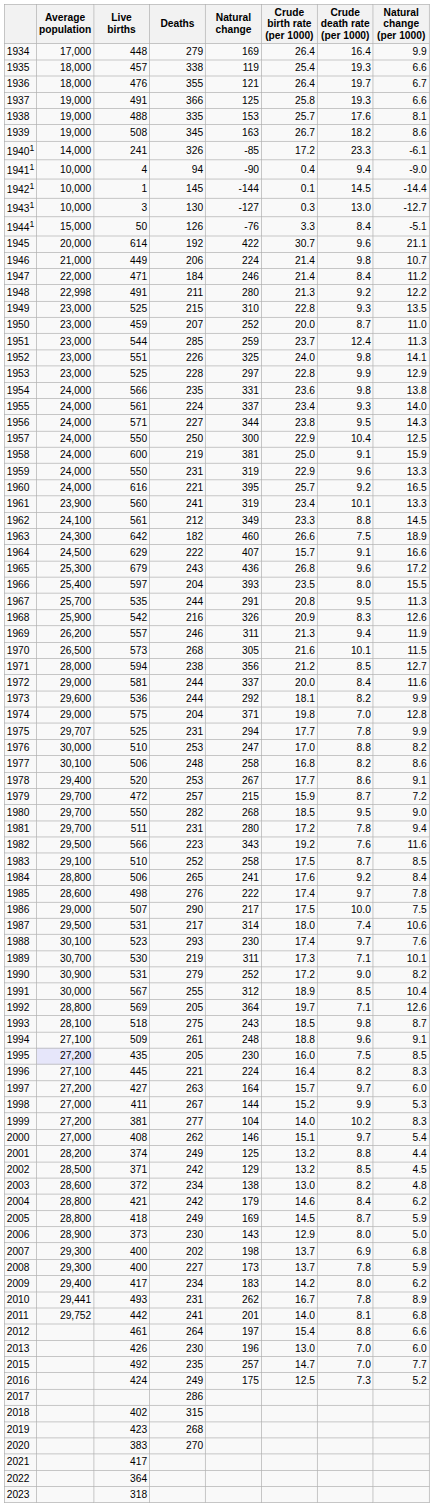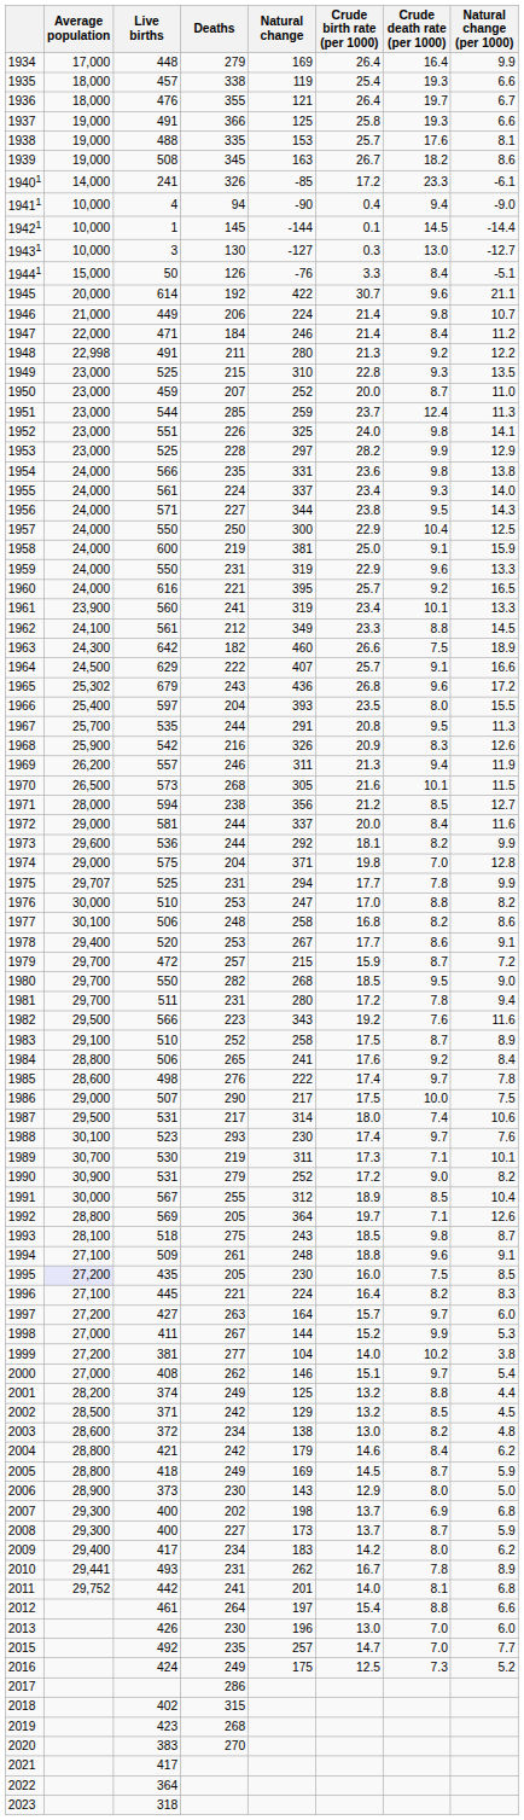 <table class="wikitable">
 <tr>
 <th></th>
 <th width="80pt">Average population</th>
 <th width="80pt">Live births</th>
 <th width="80pt">Deaths</th>
 <th width="80pt">Natural change</th>
 <th width="80pt">Crude birth rate (per 1000)</th>
 <th width="80pt">Crude death rate (per 1000)</th>
 <th width="80pt">Natural change (per 1000)</th>
 </tr>
 <tr>
 <td>1934</td>
 <td align="right">17,000</td>
 <td align="right">448</td>
 <td align="right">279</td>
 <td align="right">169</td>
 <td align="right">26.4</td>
 <td align="right">16.4</td>
 <td align="right">9.9</td>
 </tr>
 <tr>
 <td>1935</td>
 <td align="right">18,000</td>
 <td align="right">457</td>
 <td align="right">338</td>
 <td align="right">119</td>
 <td align="right">25.4</td>
 <td align="right">19.3</td>
 <td align="right">6.6</td>
 </tr>
 <tr>
 <td>1936</td>
 <td align="right">18,000</td>
 <td align="right">476</td>
 <td align="right">355</td>
 <td align="right">121</td>
 <td align="right">26.4</td>
 <td align="right">19.7</td>
 <td align="right">6.7</td>
 </tr>
 <tr>
 <td>1937</td>
 <td align="right">19,000</td>
 <td align="right">491</td>
 <td align="right">366</td>
 <td align="right">125</td>
 <td align="right">25.8</td>
 <td align="right">19.3</td>
 <td align="right">6.6</td>
 </tr>
 <tr>
 <td>1938</td>
 <td align="right">19,000</td>
 <td align="right">488</td>
 <td align="right">335</td>
 <td align="right">153</td>
 <td align="right">25.7</td>
 <td align="right">17.6</td>
 <td align="right">8.1</td>
 </tr>
 <tr>
 <td>1939</td>
 <td align="right">19,000</td>
 <td align="right">508</td>
 <td align="right">345</td>
 <td align="right">163</td>
 <td align="right">26.7</td>
 <td align="right">18.2</td>
 <td align="right">8.6</td>
 </tr>
 <tr>
 <td>1940<sup>1</sup></td>
 <td align="right">14,000</td>
 <td align="right">241</td>
 <td align="right">326</td>
 <td align="right">-85</td>
 <td align="right">17.2</td>
 <td align="right">23.3</td>
 <td align="right">-6.1</td>
 </tr>
 <tr>
 <td>1941<sup>1</sup></td>
 <td align="right">10,000</td>
 <td align="right">4</td>
 <td align="right">94</td>
 <td align="right">-90</td>
 <td align="right">0.4</td>
 <td align="right">9.4</td>
 <td align="right">-9.0</td>
 </tr>
 <tr>
 <td>1942<sup>1</sup></td>
 <td align="right">10,000</td>
 <td align="right">1</td>
 <td align="right">145</td>
 <td align="right">-144</td>
 <td align="right">0.1</td>
 <td align="right">14.5</td>
 <td align="right">-14.4</td>
 </tr>
 <tr>
 <td>1943<sup>1</sup></td>
 <td align="right">10,000</td>
 <td align="right">3</td>
 <td align="right">130</td>
 <td align="right">-127</td>
 <td align="right">0.3</td>
 <td align="right">13.0</td>
 <td align="right">-12.7</td>
 </tr>
 <tr>
 <td>1944<sup>1</sup></td>
 <td align="right">15,000</td>
 <td align="right">50</td>
 <td align="right">126</td>
 <td align="right">-76</td>
 <td align="right">3.3</td>
 <td align="right">8.4</td>
 <td align="right">-5.1</td>
 </tr>
 <tr>
 <td>1945</td>
 <td align="right">20,000</td>
 <td align="right">614</td>
 <td align="right">192</td>
 <td align="right">422</td>
 <td align="right">30.7</td>
 <td align="right">9.6</td>
 <td align="right">21.1</td>
 </tr>
 <tr>
 <td>1946</td>
 <td align="right">21,000</td>
 <td align="right">449</td>
 <td align="right">206</td>
 <td align="right">224</td>
 <td align="right">21.4</td>
 <td align="right">9.8</td>
 <td align="right">10.7</td>
 </tr>
 <tr>
 <td>1947</td>
 <td align="right">22,000</td>
 <td align="right">471</td>
 <td align="right">184</td>
 <td align="right">246</td>
 <td align="right">21.4</td>
 <td align="right">8.4</td>
 <td align="right">11.2</td>
 </tr>
 <tr>
 <td>1948</td>
 <td align="right">22,998</td>
 <td align="right">491</td>
 <td align="right">211</td>
 <td align="right">280</td>
 <td align="right">21.3</td>
 <td align="right">9.2</td>
 <td align="right">12.2</td>
 </tr>
 <tr>
 <td>1949</td>
 <td align="right">23,000</td>
 <td align="right">525</td>
 <td align="right">215</td>
 <td align="right">310</td>
 <td align="right">22.8</td>
 <td align="right">9.3</td>
 <td align="right">13.5</td>
 </tr>
 <tr>
 <td>1950</td>
 <td align="right">23,000</td>
 <td align="right">459</td>
 <td align="right">207</td>
 <td align="right">252</td>
 <td align="right">20.0</td>
 <td align="right">8.7</td>
 <td align="right">11.0</td>
 </tr>
 <tr>
 <td>1951</td>
 <td align="right">23,000</td>
 <td align="right">544</td>
 <td align="right">285</td>
 <td align="right">259</td>
 <td align="right">23.7</td>
 <td align="right">12.4</td>
 <td align="right">11.3</td>
 </tr>
 <tr>
 <td>1952</td>
 <td align="right">23,000</td>
 <td align="right">551</td>
 <td align="right">226</td>
 <td align="right">325</td>
 <td align="right">24.0</td>
 <td align="right">9.8</td>
 <td align="right">14.1</td>
 </tr>
 <tr>
 <td>1953</td>
 <td align="right">23,000</td>
 <td align="right">525</td>
 <td align="right">228</td>
 <td align="right">297</td>
-<td align="right">22.8</td>
+<td align="right">28.2</td>
 <td align="right">9.9</td>
 <td align="right">12.9</td>
 </tr>
 <tr>
 <td>1954</td>
 <td align="right">24,000</td>
 <td align="right">566</td>
 <td align="right">235</td>
 <td align="right">331</td>
 <td align="right">23.6</td>
 <td align="right">9.8</td>
 <td align="right">13.8</td>
 </tr>
 <tr>
 <td>1955</td>
 <td align="right">24,000</td>
 <td align="right">561</td>
 <td align="right">224</td>
 <td align="right">337</td>
 <td align="right">23.4</td>
 <td align="right">9.3</td>
 <td align="right">14.0</td>
 </tr>
 <tr>
 <td>1956</td>
 <td align="right">24,000</td>
 <td align="right">571</td>
 <td align="right">227</td>
 <td align="right">344</td>
 <td align="right">23.8</td>
 <td align="right">9.5</td>
 <td align="right">14.3</td>
 </tr>
 <tr>
 <td>1957</td>
 <td align="right">24,000</td>
 <td align="right">550</td>
 <td align="right">250</td>
 <td align="right">300</td>
 <td align="right">22.9</td>
 <td align="right">10.4</td>
 <td align="right">12.5</td>
 </tr>
 <tr>
 <td>1958</td>
 <td align="right">24,000</td>
 <td align="right">600</td>
 <td align="right">219</td>
 <td align="right">381</td>
 <td align="right">25.0</td>
 <td align="right">9.1</td>
 <td align="right">15.9</td>
 </tr>
 <tr>
 <td>1959</td>
 <td align="right">24,000</td>
 <td align="right">550</td>
 <td align="right">231</td>
 <td align="right">319</td>
 <td align="right">22.9</td>
 <td align="right">9.6</td>
 <td align="right">13.3</td>
 </tr>
 <tr>
 <td>1960</td>
 <td align="right">24,000</td>
 <td align="right">616</td>
 <td align="right">221</td>
 <td align="right">395</td>
 <td align="right">25.7</td>
 <td align="right">9.2</td>
 <td align="right">16.5</td>
 </tr>
 <tr>
 <td>1961</td>
 <td align="right">23,900</td>
 <td align="right">560</td>
 <td align="right">241</td>
 <td align="right">319</td>
 <td align="right">23.4</td>
 <td align="right">10.1</td>
 <td align="right">13.3</td>
 </tr>
 <tr>
 <td>1962</td>
 <td align="right">24,100</td>
 <td align="right">561</td>
 <td align="right">212</td>
 <td align="right">349</td>
 <td align="right">23.3</td>
 <td align="right">8.8</td>
 <td align="right">14.5</td>
 </tr>
 <tr>
 <td>1963</td>
 <td align="right">24,300</td>
 <td align="right">642</td>
 <td align="right">182</td>
 <td align="right">460</td>
 <td align="right">26.6</td>
 <td align="right">7.5</td>
 <td align="right">18.9</td>
 </tr>
 <tr>
 <td>1964</td>
 <td align="right">24,500</td>
 <td align="right">629</td>
 <td align="right">222</td>
 <td align="right">407</td>
-<td align="right">15.7</td>
+<td align="right">25.7</td>
 <td align="right">9.1</td>
 <td align="right">16.6</td>
 </tr>
 <tr>
 <td>1965</td>
-<td align="right">25,300</td>
+<td align="right">25,302</td>
 <td align="right">679</td>
 <td align="right">243</td>
 <td align="right">436</td>
 <td align="right">26.8</td>
 <td align="right">9.6</td>
 <td align="right">17.2</td>
 </tr>
 <tr>
 <td>1966</td>
 <td align="right">25,400</td>
 <td align="right">597</td>
 <td align="right">204</td>
 <td align="right">393</td>
 <td align="right">23.5</td>
 <td align="right">8.0</td>
 <td align="right">15.5</td>
 </tr>
 <tr>
 <td>1967</td>
 <td align="right">25,700</td>
 <td align="right">535</td>
 <td align="right">244</td>
 <td align="right">291</td>
 <td align="right">20.8</td>
 <td align="right">9.5</td>
 <td align="right">11.3</td>
 </tr>
 <tr>
 <td>1968</td>
 <td align="right">25,900</td>
 <td align="right">542</td>
 <td align="right">216</td>
 <td align="right">326</td>
 <td align="right">20.9</td>
 <td align="right">8.3</td>
 <td align="right">12.6</td>
 </tr>
 <tr>
 <td>1969</td>
 <td align="right">26,200</td>
 <td align="right">557</td>
 <td align="right">246</td>
 <td align="right">311</td>
 <td align="right">21.3</td>
 <td align="right">9.4</td>
 <td align="right">11.9</td>
 </tr>
 <tr>
 <td>1970</td>
 <td align="right">26,500</td>
 <td align="right">573</td>
 <td align="right">268</td>
 <td align="right">305</td>
 <td align="right">21.6</td>
 <td align="right">10.1</td>
 <td align="right">11.5</td>
 </tr>
 <tr>
 <td>1971</td>
 <td align="right">28,000</td>
 <td align="right">594</td>
 <td align="right">238</td>
 <td align="right">356</td>
 <td align="right">21.2</td>
 <td align="right">8.5</td>
 <td align="right">12.7</td>
 </tr>
 <tr>
 <td>1972</td>
 <td align="right">29,000</td>
 <td align="right">581</td>
 <td align="right">244</td>
 <td align="right">337</td>
 <td align="right">20.0</td>
 <td align="right">8.4</td>
 <td align="right">11.6</td>
 </tr>
 <tr>
 <td>1973</td>
 <td align="right">29,600</td>
 <td align="right">536</td>
 <td align="right">244</td>
 <td align="right">292</td>
 <td align="right">18.1</td>
 <td align="right">8.2</td>
 <td align="right">9.9</td>
 </tr>
 <tr>
 <td>1974</td>
 <td align="right">29,000</td>
 <td align="right">575</td>
 <td align="right">204</td>
 <td align="right">371</td>
 <td align="right">19.8</td>
 <td align="right">7.0</td>
 <td align="right">12.8</td>
 </tr>
 <tr>
 <td>1975</td>
 <td align="right">29,707</td>
 <td align="right">525</td>
 <td align="right">231</td>
 <td align="right">294</td>
 <td align="right">17.7</td>
 <td align="right">7.8</td>
 <td align="right">9.9</td>
 </tr>
 <tr>
 <td>1976</td>
 <td align="right">30,000</td>
 <td align="right">510</td>
 <td align="right">253</td>
 <td align="right">247</td>
 <td align="right">17.0</td>
 <td align="right">8.8</td>
 <td align="right">8.2</td>
 </tr>
 <tr>
 <td>1977</td>
 <td align="right">30,100</td>
 <td align="right">506</td>
 <td align="right">248</td>
 <td align="right">258</td>
 <td align="right">16.8</td>
 <td align="right">8.2</td>
 <td align="right">8.6</td>
 </tr>
 <tr>
 <td>1978</td>
 <td align="right">29,400</td>
 <td align="right">520</td>
 <td align="right">253</td>
 <td align="right">267</td>
 <td align="right">17.7</td>
 <td align="right">8.6</td>
 <td align="right">9.1</td>
 </tr>
 <tr>
 <td>1979</td>
 <td align="right">29,700</td>
 <td align="right">472</td>
 <td align="right">257</td>
 <td align="right">215</td>
 <td align="right">15.9</td>
 <td align="right">8.7</td>
 <td align="right">7.2</td>
 </tr>
 <tr>
 <td>1980</td>
 <td align="right">29,700</td>
 <td align="right">550</td>
 <td align="right">282</td>
 <td align="right">268</td>
 <td align="right">18.5</td>
 <td align="right">9.5</td>
 <td align="right">9.0</td>
 </tr>
 <tr>
 <td>1981</td>
 <td align="right">29,700</td>
 <td align="right">511</td>
 <td align="right">231</td>
 <td align="right">280</td>
 <td align="right">17.2</td>
 <td align="right">7.8</td>
 <td align="right">9.4</td>
 </tr>
 <tr>
 <td>1982</td>
 <td align="right">29,500</td>
 <td align="right">566</td>
 <td align="right">223</td>
 <td align="right">343</td>
 <td align="right">19.2</td>
 <td align="right">7.6</td>
 <td align="right">11.6</td>
 </tr>
 <tr>
 <td>1983</td>
 <td align="right">29,100</td>
 <td align="right">510</td>
 <td align="right">252</td>
 <td align="right">258</td>
 <td align="right">17.5</td>
 <td align="right">8.7</td>
-<td align="right">8.5</td>
+<td align="right">8.9</td>
 </tr>
 <tr>
 <td>1984</td>
 <td align="right">28,800</td>
 <td align="right">506</td>
 <td align="right">265</td>
 <td align="right">241</td>
 <td align="right">17.6</td>
 <td align="right">9.2</td>
 <td align="right">8.4</td>
 </tr>
 <tr>
 <td>1985</td>
 <td align="right">28,600</td>
 <td align="right">498</td>
 <td align="right">276</td>
 <td align="right">222</td>
 <td align="right">17.4</td>
 <td align="right">9.7</td>
 <td align="right">7.8</td>
 </tr>
 <tr>
 <td>1986</td>
 <td align="right">29,000</td>
 <td align="right">507</td>
 <td align="right">290</td>
 <td align="right">217</td>
 <td align="right">17.5</td>
 <td align="right">10.0</td>
 <td align="right">7.5</td>
 </tr>
 <tr>
 <td>1987</td>
 <td align="right">29,500</td>
 <td align="right">531</td>
 <td align="right">217</td>
 <td align="right">314</td>
 <td align="right">18.0</td>
 <td align="right">7.4</td>
 <td align="right">10.6</td>
 </tr>
 <tr>
 <td>1988</td>
 <td align="right">30,100</td>
 <td align="right">523</td>
 <td align="right">293</td>
 <td align="right">230</td>
 <td align="right">17.4</td>
 <td align="right">9.7</td>
 <td align="right">7.6</td>
 </tr>
 <tr>
 <td>1989</td>
 <td align="right">30,700</td>
 <td align="right">530</td>
 <td align="right">219</td>
 <td align="right">311</td>
 <td align="right">17.3</td>
 <td align="right">7.1</td>
 <td align="right">10.1</td>
 </tr>
 <tr>
 <td>1990</td>
 <td align="right">30,900</td>
 <td align="right">531</td>
 <td align="right">279</td>
 <td align="right">252</td>
 <td align="right">17.2</td>
 <td align="right">9.0</td>
 <td align="right">8.2</td>
 </tr>
 <tr>
 <td>1991</td>
 <td align="right">30,000</td>
 <td align="right">567</td>
 <td align="right">255</td>
 <td align="right">312</td>
 <td align="right">18.9</td>
 <td align="right">8.5</td>
 <td align="right">10.4</td>
 </tr>
 <tr>
 <td>1992</td>
 <td align="right">28,800</td>
 <td align="right">569</td>
 <td align="right">205</td>
 <td align="right">364</td>
 <td align="right">19.7</td>
 <td align="right">7.1</td>
 <td align="right">12.6</td>
 </tr>
 <tr>
 <td>1993</td>
 <td align="right">28,100</td>
 <td align="right">518</td>
 <td align="right">275</td>
 <td align="right">243</td>
 <td align="right">18.5</td>
 <td align="right">9.8</td>
 <td align="right">8.7</td>
 </tr>
 <tr>
 <td>1994</td>
 <td align="right">27,100</td>
 <td align="right">509</td>
 <td align="right">261</td>
 <td align="right">248</td>
 <td align="right">18.8</td>
 <td align="right">9.6</td>
 <td align="right">9.1</td>
 </tr>
 <tr>
 <td>1995</td>
 <td align="right" style="background: lavender;">27,200</td>
 <td align="right">435</td>
 <td align="right">205</td>
 <td align="right">230</td>
 <td align="right">16.0</td>
 <td align="right">7.5</td>
 <td align="right">8.5</td>
 </tr>
 <tr>
 <td>1996</td>
 <td align="right">27,100</td>
 <td align="right">445</td>
 <td align="right">221</td>
 <td align="right">224</td>
 <td align="right">16.4</td>
 <td align="right">8.2</td>
 <td align="right">8.3</td>
 </tr>
 <tr>
 <td>1997</td>
 <td align="right">27,200</td>
 <td align="right">427</td>
 <td align="right">263</td>
 <td align="right">164</td>
 <td align="right">15.7</td>
 <td align="right">9.7</td>
 <td align="right">6.0</td>
 </tr>
 <tr>
 <td>1998</td>
 <td align="right">27,000</td>
 <td align="right">411</td>
 <td align="right">267</td>
 <td align="right">144</td>
 <td align="right">15.2</td>
 <td align="right">9.9</td>
 <td align="right">5.3</td>
 </tr>
 <tr>
 <td>1999</td>
 <td align="right">27,200</td>
 <td align="right">381</td>
 <td align="right">277</td>
 <td align="right">104</td>
 <td align="right">14.0</td>
 <td align="right">10.2</td>
-<td align="right">8.3</td>
+<td align="right">3.8</td>
 </tr>
 <tr>
 <td>2000</td>
 <td align="right">27,000</td>
 <td align="right">408</td>
 <td align="right">262</td>
 <td align="right">146</td>
 <td align="right">15.1</td>
 <td align="right">9.7</td>
 <td align="right">5.4</td>
 </tr>
 <tr>
 <td>2001</td>
 <td align="right">28,200</td>
 <td align="right">374</td>
 <td align="right">249</td>
 <td align="right">125</td>
 <td align="right">13.2</td>
 <td align="right">8.8</td>
 <td align="right">4.4</td>
 </tr>
 <tr>
 <td>2002</td>
 <td align="right">28,500</td>
 <td align="right">371</td>
 <td align="right">242</td>
 <td align="right">129</td>
 <td align="right">13.2</td>
 <td align="right">8.5</td>
 <td align="right">4.5</td>
 </tr>
 <tr>
 <td>2003</td>
 <td align="right">28,600</td>
 <td align="right">372</td>
 <td align="right">234</td>
 <td align="right">138</td>
 <td align="right">13.0</td>
 <td align="right">8.2</td>
 <td align="right">4.8</td>
 </tr>
 <tr>
 <td>2004</td>
 <td align="right">28,800</td>
 <td align="right">421</td>
 <td align="right">242</td>
 <td align="right">179</td>
 <td align="right">14.6</td>
 <td align="right">8.4</td>
 <td align="right">6.2</td>
 </tr>
 <tr>
 <td>2005</td>
 <td align="right">28,800</td>
 <td align="right">418</td>
 <td align="right">249</td>
 <td align="right">169</td>
 <td align="right">14.5</td>
 <td align="right">8.7</td>
 <td align="right">5.9</td>
 </tr>
 <tr>
 <td>2006</td>
 <td align="right">28,900</td>
 <td align="right">373</td>
 <td align="right">230</td>
 <td align="right">143</td>
 <td align="right">12.9</td>
 <td align="right">8.0</td>
 <td align="right">5.0</td>
 </tr>
 <tr>
 <td>2007</td>
 <td align="right">29,300</td>
 <td align="right">400</td>
 <td align="right">202</td>
 <td align="right">198</td>
 <td align="right">13.7</td>
 <td align="right">6.9</td>
 <td align="right">6.8</td>
 </tr>
 <tr>
 <td>2008</td>
 <td align="right">29,300</td>
 <td align="right">400</td>
 <td align="right">227</td>
 <td align="right">173</td>
 <td align="right">13.7</td>
-<td align="right">7.8</td>
+<td align="right">8.7</td>
 <td align="right">5.9</td>
 </tr>
 <tr>
 <td>2009</td>
 <td align="right">29,400</td>
 <td align="right">417</td>
 <td align="right">234</td>
 <td align="right">183</td>
 <td align="right">14.2</td>
 <td align="right">8.0</td>
 <td align="right">6.2</td>
 </tr>
 <tr>
 <td>2010</td>
 <td align="right">29,441</td>
 <td align="right">493</td>
 <td align="right">231</td>
 <td align="right">262</td>
 <td align="right">16.7</td>
 <td align="right">7.8</td>
 <td align="right">8.9</td>
 </tr>
 <tr>
 <td>2011</td>
 <td align="right">29,752</td>
 <td align="right">442</td>
 <td align="right">241</td>
 <td align="right">201</td>
 <td align="right">14.0</td>
 <td align="right">8.1</td>
 <td align="right">6.8</td>
 </tr>
 <tr>
 <td>2012</td>
 <td align="right"></td>
 <td align="right">461</td>
 <td align="right">264</td>
 <td align="right">197</td>
 <td align="right">15.4</td>
 <td align="right">8.8</td>
 <td align="right">6.6</td>
 </tr>
 <tr>
 <td>2013</td>
 <td align="right"></td>
 <td align="right">426</td>
 <td align="right">230</td>
 <td align="right">196</td>
 <td align="right">13.0</td>
 <td align="right">7.0</td>
 <td align="right">6.0</td>
 </tr>
 <tr>
 <td>2015</td>
 <td align="right"></td>
 <td align="right">492</td>
 <td align="right">235</td>
 <td align="right">257</td>
 <td align="right">14.7</td>
 <td align="right">7.0</td>
 <td align="right">7.7</td>
 </tr>
 <tr>
 <td>2016</td>
 <td align="right"></td>
 <td align="right">424</td>
 <td align="right">249</td>
 <td align="right">175</td>
 <td align="right">12.5</td>
 <td align="right">7.3</td>
 <td align="right">5.2</td>
 </tr>
 <tr>
 <td>2017</td>
 <td align="right"></td>
 <td align="right"></td>
 <td align="right">286</td>
 <td align="right"></td>
 <td align="right"></td>
 <td align="right"></td>
 <td align="right"></td>
 </tr>
 <tr>
 <td>2018</td>
 <td align="right"></td>
 <td align="right">402</td>
 <td align="right">315</td>
 <td align="right"></td>
 <td align="right"></td>
 <td align="right"></td>
 <td align="right"></td>
 </tr>
 <tr>
 <td>2019</td>
 <td align="right"></td>
 <td align="right">423</td>
 <td align="right">268</td>
 <td align="right"></td>
 <td align="right"></td>
 <td align="right"></td>
 <td align="right"></td>
 </tr>
 <tr>
 <td>2020</td>
 <td align="right"></td>
 <td align="right">383</td>
 <td align="right">270</td>
 <td align="right"></td>
 <td align="right"></td>
 <td align="right"></td>
 <td align="right"></td>
 </tr>
 <tr>
 <td>2021</td>
 <td align="right"></td>
 <td align="right">417</td>
 <td align="right"></td>
 <td align="right"></td>
 <td align="right"></td>
 <td align="right"></td>
 <td align="right"></td>
 </tr>
 <tr>
 <td>2022</td>
 <td align="right"></td>
 <td align="right">364</td>
 <td align="right"></td>
 <td align="right"></td>
 <td align="right"></td>
 <td align="right"></td>
 <td align="right"></td>
 </tr>
 <tr>
 <td>2023</td>
 <td align="right"></td>
 <td align="right">318</td>
 <td align="right"></td>
 <td align="right"></td>
 <td align="right"></td>
 <td align="right"></td>
 <td align="right"></td>
 </tr>
 </table>
